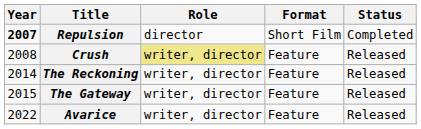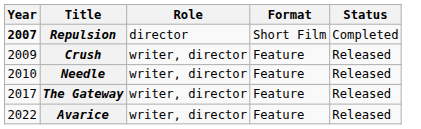 <table class="wikitable sortable plainrowheaders">
 <tr>
 <th scope="col">Year</th>
 <th scope="col">Title</th>
 <th scope="col">Role</th>
 <th scope="col">Format</th>
 <th scope="col" class="unsortable">Status</th>
 </tr>
 <tr>
 <td style="text-align:center;"><strong>2007</strong></td>
 <th scope="row"><em>Repulsion</em></th>
 <td>director</td>
 <td>Short Film</td>
 <td>Completed</td>
 </tr>
 <tr>
-<td style="text-align:center;">2008</td>
+<td style="text-align:center;">2009</td>
 <th scope="row"><em>Crush</em></th>
-<td style="background: khaki;">writer, director</td>
-<td>Feature</td>
-<td>Released</td>
-</tr>
-<tr>
-<td style="text-align:center;">2014</td>
-<th scope="row"><em>The Reckoning</em></th>
 <td>writer, director</td>
 <td>Feature</td>
 <td>Released</td>
 </tr>
 <tr>
-<td style="text-align:center;">2015</td>
+<td style="text-align:center;">2010</td>
+<th scope="row"><em>Needle</em></th>
+<td>writer, director</td>
+<td>Feature</td>
+<td>Released</td>
+</tr>
+<tr>
+<td style="text-align:center;">2017</td>
 <th scope="row"><em>The Gateway</em></th>
 <td>writer, director</td>
 <td>Feature</td>
 <td>Released</td>
 </tr>
 <tr>
 <td style="text-align:center;">2022</td>
 <th scope="row"><em>Avarice</em></th>
 <td>writer, director</td>
 <td>Feature</td>
 <td>Released</td>
 </tr>
 </table>
